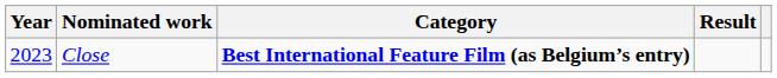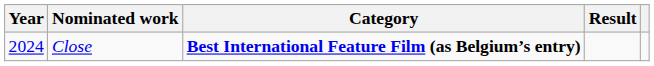 <table class="wikitable sortable">
 <tr>
 <th>Year</th>
 <th>Nominated work</th>
 <th>Category</th>
 <th>Result</th>
 <th class="unsortable"></th>
 </tr>
 <tr>
-<td><a href='#'>2023</a></td>
+<td><a href='#'>2024</a></td>
 <td rowspan="2"><em><a href='#'>Close</a></em></td>
 <td><strong><a href='#'>Best International Feature Film</a> (as Belgium’s entry)</strong></td>
 <td></td>
 <td></td>
 </tr>
 </table>
